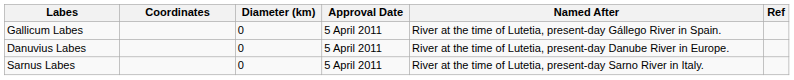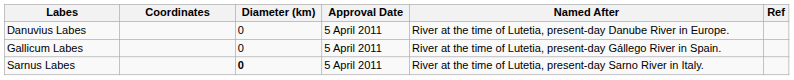 <table class="wikitable" style="min-width: 90%;">
 <tr>
 <th style="width:10em">Labes</th>
 <th style="width:10em">Coordinates</th>
 <th>Diameter (km)</th>
 <th>Approval Date</th>
 <th>Named After</th>
 <th>Ref</th>
 </tr>
 <tr>
+<td>Danuvius Labes</td>
+<td></td>
+<td>0</td>
+<td>5 April 2011</td>
+<td>River at the time of Lutetia, present-day Danube River in Europe.</td>
+<td></td>
+</tr>
+<tr>
 <td>Gallicum Labes</td>
 <td></td>
 <td>0</td>
 <td>5 April 2011</td>
 <td>River at the time of Lutetia, present-day Gállego River in Spain.</td>
 <td></td>
 </tr>
 <tr>
-<td>Danuvius Labes</td>
-<td></td>
-<td>0</td>
-<td>5 April 2011</td>
-<td>River at the time of Lutetia, present-day Danube River in Europe.</td>
-<td></td>
-</tr>
-<tr>
 <td>Sarnus Labes</td>
 <td></td>
-<td>0</td>
+<td><strong>0</strong></td>
 <td>5 April 2011</td>
 <td>River at the time of Lutetia, present-day Sarno River in Italy.</td>
 <td></td>
 </tr>
 </table>
